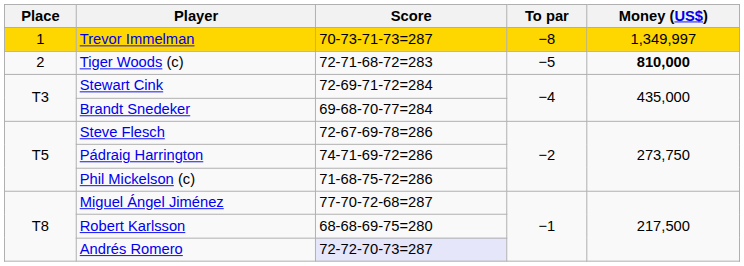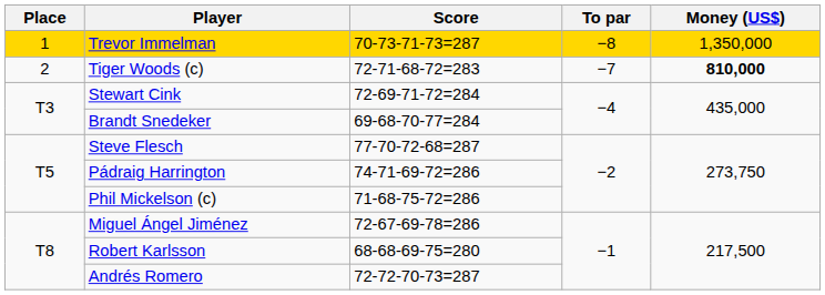 <table class="wikitable" style="width:50em;margin-bottom:0;">
 <tr>
 <th>Place</th>
 <th>Player</th>
 <th>Score</th>
 <th>To par</th>
 <th>Money (<a href='#'>US$</a>)</th>
 </tr>
 <tr style="background:gold">
 <td align=center>1</td>
 <td> <a href='#'>Trevor Immelman</a></td>
 <td>70-73-71-73=287</td>
 <td align=center>−8</td>
-<td align=center>1,349,997</td>
+<td align=center>1,350,000</td>
 </tr>
 <tr>
 <td align=center>2</td>
 <td> <a href='#'>Tiger Woods</a> (c)</td>
 <td>72-71-68-72=283</td>
-<td align=center>−5</td>
+<td align=center>−7</td>
 <td align=center><strong>810,000</strong></td>
 </tr>
 <tr>
 <td rowspan=2 align=center>T3</td>
 <td> <a href='#'>Stewart Cink</a></td>
 <td>72-69-71-72=284</td>
 <td rowspan=2 align=center>−4</td>
 <td rowspan=2 align=center>435,000</td>
 </tr>
 <tr>
 <td> <a href='#'>Brandt Snedeker</a></td>
 <td>69-68-70-77=284</td>
 </tr>
 <tr>
 <td rowspan=3 align=center>T5</td>
 <td> <a href='#'>Steve Flesch</a></td>
-<td>72-67-69-78=286</td>
+<td>77-70-72-68=287</td>
 <td rowspan=3 align=center>−2</td>
 <td rowspan=3 align=center>273,750</td>
 </tr>
 <tr>
 <td> <a href='#'>Pádraig Harrington</a></td>
 <td>74-71-69-72=286</td>
 </tr>
 <tr>
 <td> <a href='#'>Phil Mickelson</a> (c)</td>
 <td>71-68-75-72=286</td>
 </tr>
 <tr>
 <td rowspan=3 align=center>T8</td>
 <td> <a href='#'>Miguel Ángel Jiménez</a></td>
-<td>77-70-72-68=287</td>
+<td>72-67-69-78=286</td>
 <td rowspan=3 align=center>−1</td>
 <td rowspan=3 align=center>217,500</td>
 </tr>
 <tr>
 <td> <a href='#'>Robert Karlsson</a></td>
 <td>68-68-69-75=280</td>
 </tr>
 <tr>
 <td> <a href='#'>Andrés Romero</a></td>
-<td style="background: lavender;">72-72-70-73=287</td>
+<td>72-72-70-73=287</td>
 </tr>
 </table>
